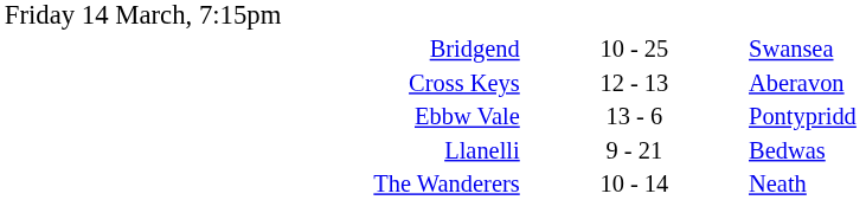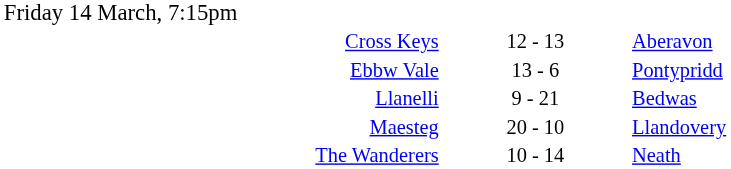 <table style="width:70%;" cellspacing="1">
 <tr>
 <th width=35%></th>
 <th width=15%></th>
 <th></th>
 </tr>
 <tr>
 <td>Friday 14 March, 7:15pm</td>
-</tr>
-<tr style=font-size:90%>
-<td align=right><a href='#'>Bridgend</a></td>
-<td align=center>10 - 25</td>
-<td><a href='#'>Swansea</a></td>
 </tr>
 <tr style=font-size:90%>
 <td align=right><a href='#'>Cross Keys</a></td>
 <td align=center>12 - 13</td>
 <td><a href='#'>Aberavon</a></td>
 </tr>
 <tr style=font-size:90%>
 <td align=right><a href='#'>Ebbw Vale</a></td>
 <td align=center>13 - 6</td>
 <td><a href='#'>Pontypridd</a></td>
 </tr>
 <tr style=font-size:90%>
 <td align=right><a href='#'>Llanelli</a></td>
 <td align=center>9 - 21</td>
 <td><a href='#'>Bedwas</a></td>
 </tr>
 <tr style=font-size:90%>
+<td align=right><a href='#'>Maesteg</a></td>
+<td align=center>20 - 10</td>
+<td><a href='#'>Llandovery</a></td>
+</tr>
+<tr style=font-size:90%>
 <td align=right><a href='#'>The Wanderers</a></td>
 <td align=center>10 - 14</td>
 <td><a href='#'>Neath</a></td>
 </tr>
 </table>
